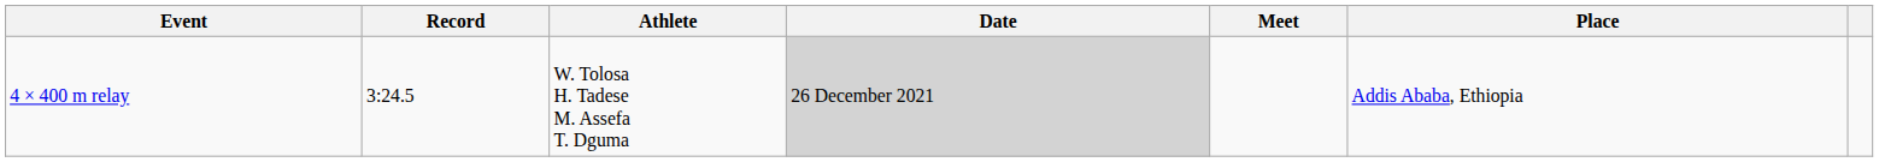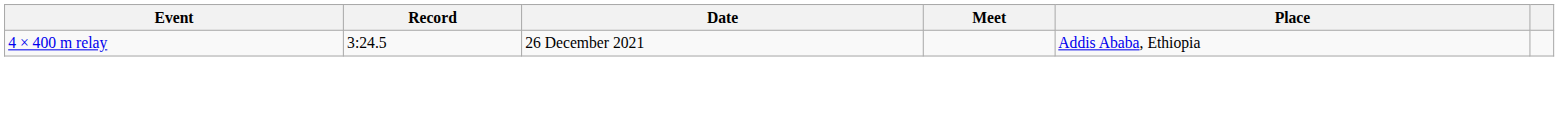 <table class="wikitable" style="font-size: 95%; width: 95%;">
 <tr>
 <th>Event</th>
 <th>Record</th>
-<th>Athlete</th>
 <th>Date</th>
 <th>Meet</th>
 <th>Place</th>
 <th></th>
 </tr>
 <tr>
 <td><a href='#'>4 × 400 m relay</a></td>
 <td>3:24.5 </td>
-<td><br>W. Tolosa<br>H. Tadese<br>M. Assefa<br>T. Dguma</td>
-<td style="background: lightgrey;">26 December 2021</td>
+<td>26 December 2021</td>
 <td></td>
 <td><a href='#'>Addis Ababa</a>, Ethiopia</td>
 <td></td>
 </tr>
 </table>
